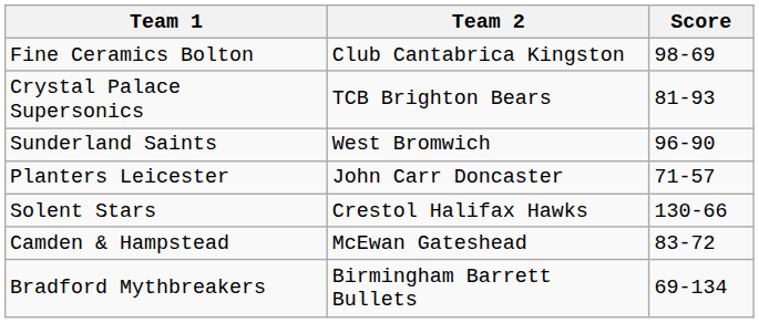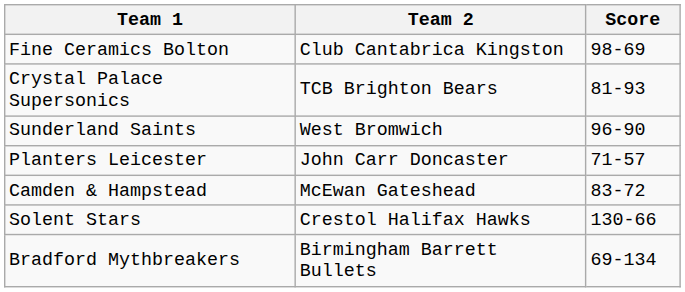 <table class="wikitable" style="font-size: 100%">
 <tr>
 <th width=200>Team 1</th>
 <th width=200>Team 2</th>
 <th width=60>Score</th>
 </tr>
 <tr>
 <td>Fine Ceramics Bolton</td>
 <td>Club Cantabrica Kingston</td>
 <td>98-69</td>
 </tr>
 <tr>
 <td>Crystal Palace Supersonics</td>
 <td>TCB Brighton Bears</td>
 <td>81-93</td>
 </tr>
 <tr>
 <td>Sunderland Saints</td>
 <td>West Bromwich</td>
 <td>96-90</td>
 </tr>
 <tr>
 <td>Planters Leicester</td>
 <td>John Carr Doncaster</td>
 <td>71-57</td>
 </tr>
 <tr>
+<td>Camden & Hampstead</td>
+<td>McEwan Gateshead</td>
+<td>83-72</td>
+</tr>
+<tr>
 <td>Solent Stars</td>
 <td>Crestol Halifax Hawks</td>
 <td>130-66</td>
-</tr>
-<tr>
-<td>Camden & Hampstead</td>
-<td>McEwan Gateshead</td>
-<td>83-72</td>
 </tr>
 <tr>
 <td>Bradford Mythbreakers</td>
 <td>Birmingham Barrett Bullets</td>
 <td>69-134</td>
 </tr>
 </table>
